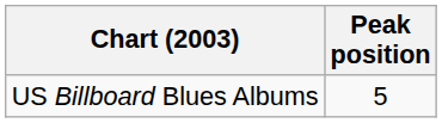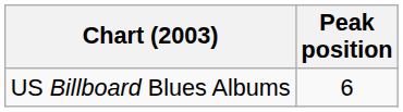 <table class="wikitable sortable" border="1">
 <tr>
 <th scope="col">Chart (2003)</th>
 <th scope="col">Peak<br>position</th>
 </tr>
 <tr>
 <td>US <em>Billboard</em> Blues Albums</td>
-<td style="text-align:center;">5</td>
+<td style="text-align:center;">6</td>
 </tr>
 </table>
